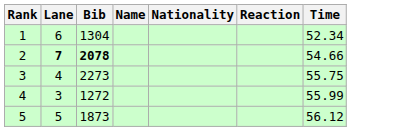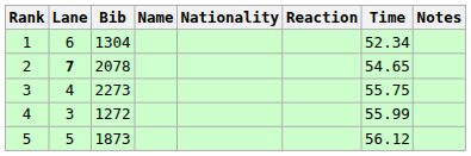 <table class="wikitable sortable" style="text-align:center">
 <tr>
 <th>Rank</th>
 <th>Lane</th>
 <th>Bib</th>
 <th>Name</th>
 <th>Nationality</th>
 <th>Reaction</th>
 <th>Time</th>
+<th>Notes</th>
 </tr>
 <tr bgcolor=ccffcc>
 <td>1</td>
 <td>6</td>
 <td>1304</td>
 <td align=left></td>
 <td align=left></td>
 <td></td>
 <td>52.34</td>
+<td><strong></strong></td>
 </tr>
 <tr bgcolor=ccffcc>
 <td>2</td>
 <td><strong>7</strong></td>
-<td><strong>2078</strong></td>
+<td>2078</td>
 <td align=left></td>
 <td align=left></td>
 <td></td>
-<td>54.66</td>
+<td>54.65</td>
+<td><strong></strong></td>
 </tr>
 <tr bgcolor=ccffcc>
 <td>3</td>
 <td>4</td>
 <td>2273</td>
 <td align=left></td>
 <td align=left></td>
 <td></td>
 <td>55.75</td>
+<td><strong></strong></td>
 </tr>
 <tr bgcolor=ccffcc>
 <td>4</td>
 <td>3</td>
 <td>1272</td>
 <td align=left></td>
 <td align=left></td>
 <td></td>
 <td>55.99</td>
+<td><strong></strong></td>
 </tr>
 <tr bgcolor=ccffcc>
 <td>5</td>
 <td>5</td>
 <td>1873</td>
 <td align=left></td>
 <td align=left></td>
 <td></td>
 <td>56.12</td>
+<td><strong></strong></td>
 </tr>
 </table>
